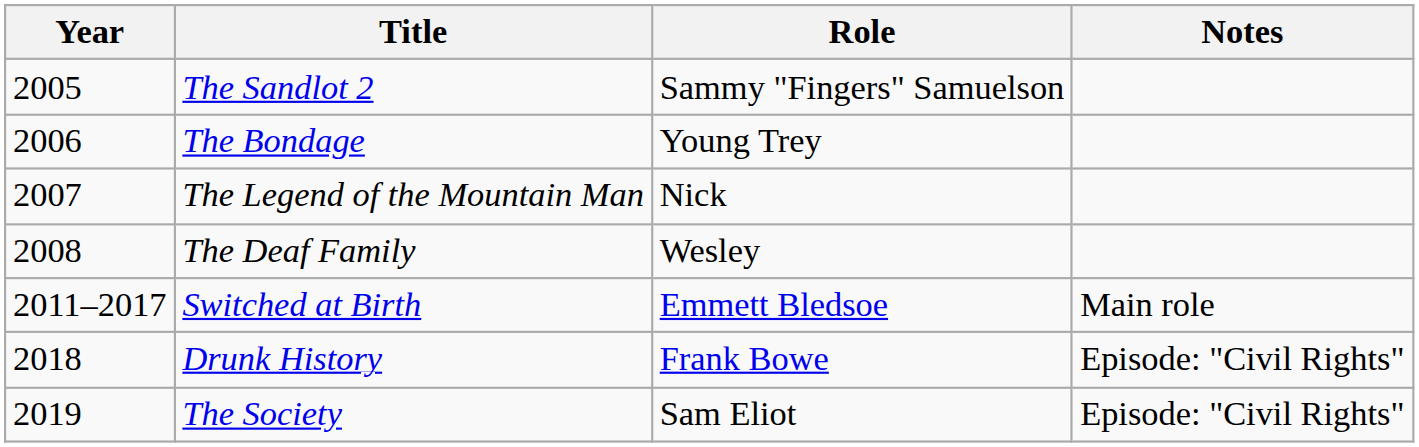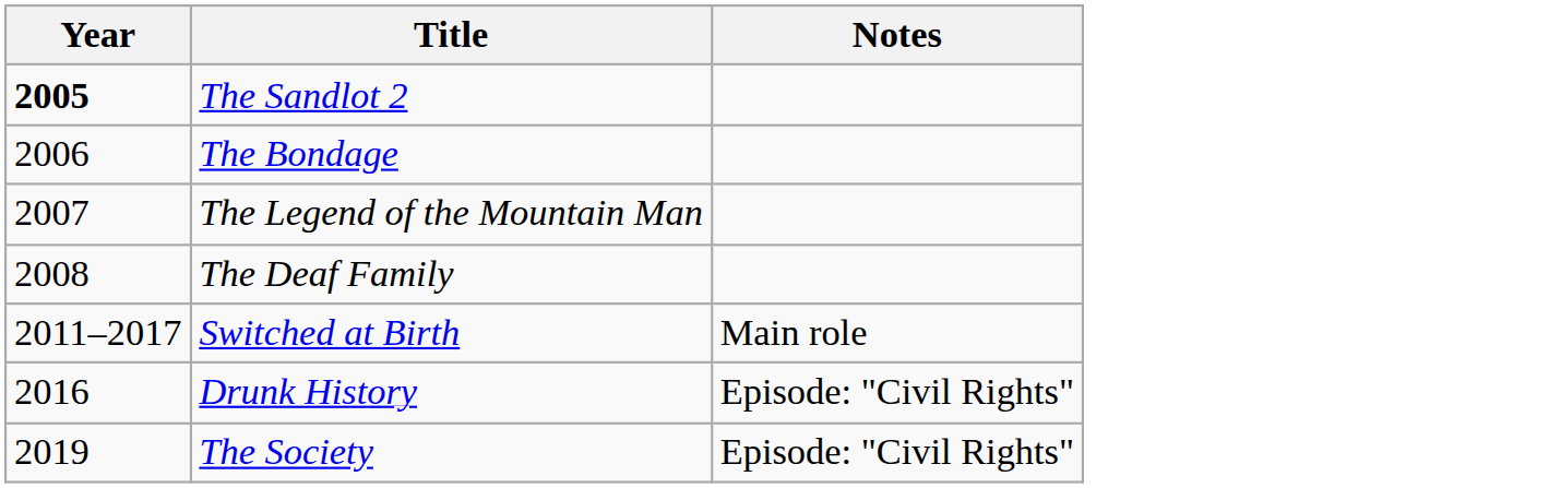 <table class="wikitable sortable">
 <tr>
 <th>Year</th>
 <th>Title</th>
-<th>Role</th>
 <th>Notes</th>
 </tr>
 <tr>
-<td>2005</td>
+<td><strong>2005</strong></td>
 <td><em><a href='#'>The Sandlot 2</a></em></td>
-<td>Sammy "Fingers" Samuelson</td>
 <td></td>
 </tr>
 <tr>
 <td>2006</td>
 <td><em><a href='#'>The Bondage</a></em></td>
-<td>Young Trey</td>
 <td></td>
 </tr>
 <tr>
 <td>2007</td>
 <td><em>The Legend of the Mountain Man</em></td>
-<td>Nick</td>
 <td></td>
 </tr>
 <tr>
 <td>2008</td>
 <td><em>The Deaf Family</em></td>
-<td>Wesley</td>
 <td></td>
 </tr>
 <tr>
 <td>2011–2017</td>
 <td><em><a href='#'>Switched at Birth</a></em></td>
-<td><a href='#'>Emmett Bledsoe</a></td>
 <td>Main role</td>
 </tr>
 <tr>
-<td>2018</td>
+<td>2016</td>
 <td><em><a href='#'>Drunk History</a></em></td>
-<td><a href='#'>Frank Bowe</a></td>
 <td>Episode: "Civil Rights"</td>
 </tr>
 <tr>
 <td>2019</td>
 <td><em><a href='#'>The Society</a></em></td>
-<td>Sam Eliot</td>
 <td>Episode: "Civil Rights"</td>
 </tr>
 </table>
